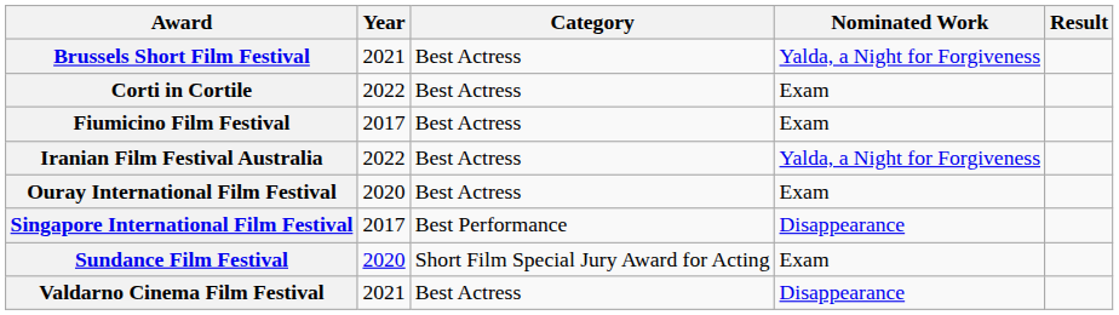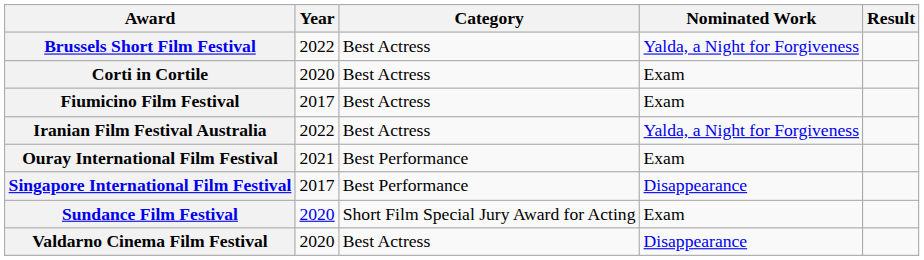 <table class="wikitable sortable plainrowheaders">
 <tr>
 <th scope="col">Award</th>
 <th scope="col">Year</th>
 <th scope="col">Category</th>
 <th scope="col">Nominated Work</th>
 <th scope="col">Result</th>
 </tr>
 <tr>
 <th scope="row"><a href='#'>Brussels Short Film Festival</a></th>
-<td>2021</td>
+<td>2022</td>
 <td>Best Actress</td>
 <td><a href='#'>Yalda, a Night for Forgiveness</a></td>
 <td></td>
 </tr>
 <tr>
 <th scope="row">Corti in Cortile</th>
-<td>2022</td>
+<td>2020</td>
 <td>Best Actress</td>
 <td>Exam</td>
 <td></td>
 </tr>
 <tr>
 <th scope="row">Fiumicino Film Festival</th>
 <td>2017</td>
 <td>Best Actress</td>
 <td>Exam</td>
 <td></td>
 </tr>
 <tr>
 <th scope="row">Iranian Film Festival Australia</th>
 <td>2022</td>
 <td>Best Actress</td>
 <td><a href='#'>Yalda, a Night for Forgiveness</a></td>
 <td></td>
 </tr>
 <tr>
 <th scope="row">Ouray International Film Festival</th>
-<td>2020</td>
-<td>Best Actress</td>
+<td>2021</td>
+<td>Best Performance</td>
 <td>Exam</td>
 <td></td>
 </tr>
 <tr>
 <th scope="row"><a href='#'>Singapore International Film Festival</a></th>
 <td>2017</td>
 <td>Best Performance</td>
 <td><a href='#'>Disappearance</a></td>
 <td></td>
 </tr>
 <tr>
 <th scope="row"><a href='#'>Sundance Film Festival</a></th>
 <td><a href='#'>2020</a></td>
 <td>Short Film Special Jury Award for Acting</td>
 <td>Exam</td>
 <td></td>
 </tr>
 <tr>
 <th scope="row">Valdarno Cinema Film Festival</th>
-<td>2021</td>
+<td>2020</td>
 <td>Best Actress</td>
 <td><a href='#'>Disappearance</a></td>
 <td></td>
 </tr>
 </table>
